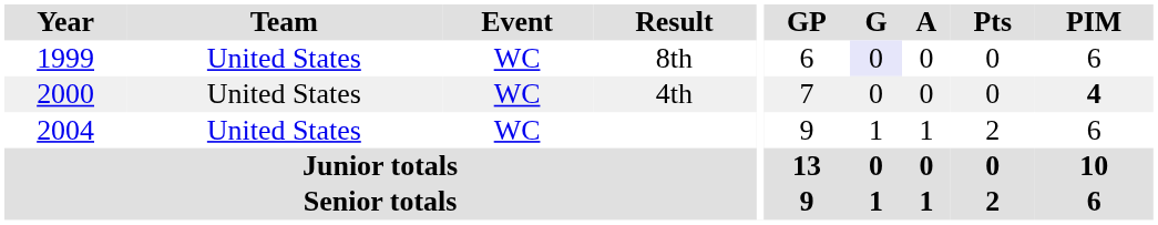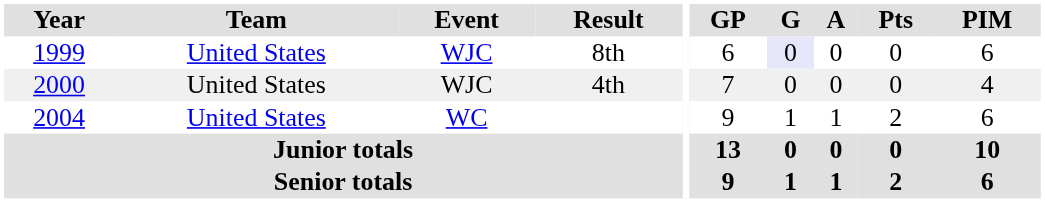 <table border="0" cellpadding="1" cellspacing="0" ID="Table3" style="text-align:center; width:40em">
 <tr ALIGN="center" bgcolor="#e0e0e0">
 <th>Year</th>
 <th>Team</th>
 <th>Event</th>
 <th>Result</th>
 <th rowspan="99" bgcolor="#ffffff"></th>
 <th>GP</th>
 <th>G</th>
 <th>A</th>
 <th>Pts</th>
 <th>PIM</th>
 </tr>
 <tr>
 <td><a href='#'>1999</a></td>
 <td><a href='#'>United States</a></td>
-<td><a href='#'>WC</a></td>
+<td><a href='#'>WJC</a></td>
 <td>8th</td>
 <td>6</td>
 <td style="background: lavender;">0</td>
 <td>0</td>
 <td>0</td>
 <td>6</td>
 </tr>
 <tr bgcolor="#f0f0f0">
 <td><a href='#'>2000</a></td>
 <td>United States</td>
-<td><a href='#'>WC</a></td>
+<td>WJC</td>
 <td>4th</td>
 <td>7</td>
 <td>0</td>
 <td>0</td>
 <td>0</td>
-<td><strong>4</strong></td>
+<td>4</td>
 </tr>
 <tr>
 <td><a href='#'>2004</a></td>
 <td><a href='#'>United States</a></td>
 <td><a href='#'>WC</a></td>
 <td></td>
 <td>9</td>
 <td>1</td>
 <td>1</td>
 <td>2</td>
 <td>6</td>
 </tr>
 <tr bgcolor="#e0e0e0">
 <th colspan="4">Junior totals</th>
 <th>13</th>
 <th>0</th>
 <th>0</th>
 <th>0</th>
 <th>10</th>
 </tr>
 <tr bgcolor="#e0e0e0">
 <th colspan="4">Senior totals</th>
 <th>9</th>
 <th>1</th>
 <th>1</th>
 <th>2</th>
 <th>6</th>
 </tr>
 </table>
